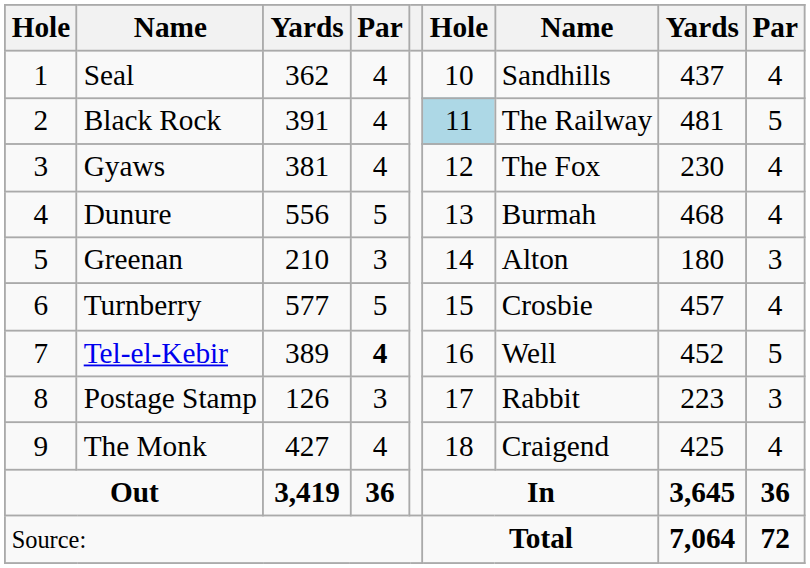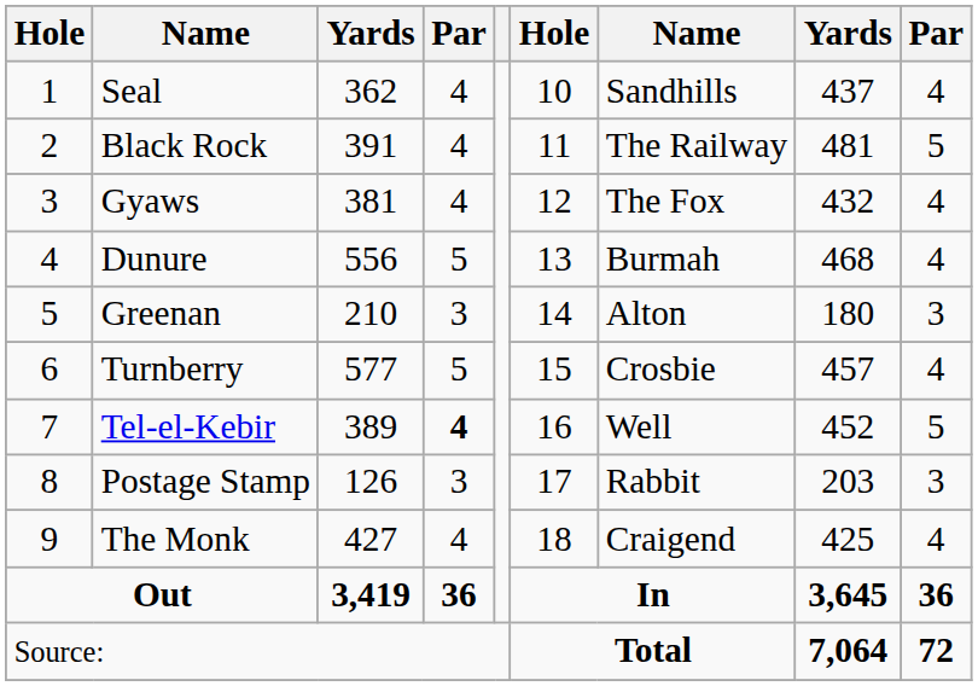 <table class=wikitable>
 <tr>
 <th>Hole</th>
 <th>Name</th>
 <th>Yards</th>
 <th>Par</th>
 <th></th>
 <th>Hole</th>
 <th>Name</th>
 <th>Yards</th>
 <th>Par</th>
 </tr>
 <tr>
 <td align=center>1</td>
 <td>Seal</td>
 <td align=center>362</td>
 <td align=center>4</td>
 <td rowspan=10></td>
 <td align=center>10</td>
 <td>Sandhills</td>
 <td align=center>437</td>
 <td align=center>4</td>
 </tr>
 <tr>
 <td align=center>2</td>
 <td>Black Rock</td>
 <td align=center>391</td>
 <td align=center>4</td>
-<td align=center style="background: lightblue;">11</td>
+<td align=center>11</td>
 <td>The Railway</td>
 <td align=center>481</td>
 <td align=center>5</td>
 </tr>
 <tr>
 <td align=center>3</td>
 <td>Gyaws</td>
 <td align=center>381</td>
 <td align=center>4</td>
 <td align=center>12</td>
 <td>The Fox</td>
-<td align=center>230</td>
+<td align=center>432</td>
 <td align=center>4</td>
 </tr>
 <tr>
 <td align=center>4</td>
 <td>Dunure</td>
 <td align=center>556</td>
 <td align=center>5</td>
 <td align=center>13</td>
 <td>Burmah</td>
 <td align=center>468</td>
 <td align=center>4</td>
 </tr>
 <tr>
 <td align=center>5</td>
 <td>Greenan</td>
 <td align=center>210</td>
 <td align=center>3</td>
 <td align=center>14</td>
 <td>Alton</td>
 <td align=center>180</td>
 <td align=center>3</td>
 </tr>
 <tr>
 <td align=center>6</td>
 <td>Turnberry</td>
 <td align=center>577</td>
 <td align=center>5</td>
 <td align=center>15</td>
 <td>Crosbie</td>
 <td align=center>457</td>
 <td align=center>4</td>
 </tr>
 <tr>
 <td align=center>7</td>
 <td><a href='#'>Tel-el-Kebir</a></td>
 <td align=center>389</td>
 <td align=center><strong>4</strong></td>
 <td align=center>16</td>
 <td>Well</td>
 <td align=center>452</td>
 <td align=center>5</td>
 </tr>
 <tr>
 <td align=center>8</td>
 <td>Postage Stamp</td>
 <td align=center>126</td>
 <td align=center>3</td>
 <td align=center>17</td>
 <td>Rabbit</td>
-<td align=center>223</td>
+<td align=center>203</td>
 <td align=center>3</td>
 </tr>
 <tr>
 <td align=center>9</td>
 <td>The Monk</td>
 <td align=center>427</td>
 <td align=center>4</td>
 <td align=center>18</td>
 <td>Craigend</td>
 <td align=center>425</td>
 <td align=center>4</td>
 </tr>
 <tr>
 <td colspan=2 align=center><strong>Out</strong></td>
 <td align=center><strong>3,419</strong></td>
 <td align=center><strong>36</strong></td>
 <td colspan=2 align=center><strong>In</strong></td>
 <td align=center><strong>3,645</strong></td>
 <td align=center><strong>36</strong></td>
 </tr>
 <tr>
 <td colspan=5><small>Source:</small></td>
 <td colspan=2 align=center><strong>Total</strong></td>
 <td align=center><strong>7,064</strong></td>
 <td align=center><strong>72</strong></td>
 </tr>
 </table>
